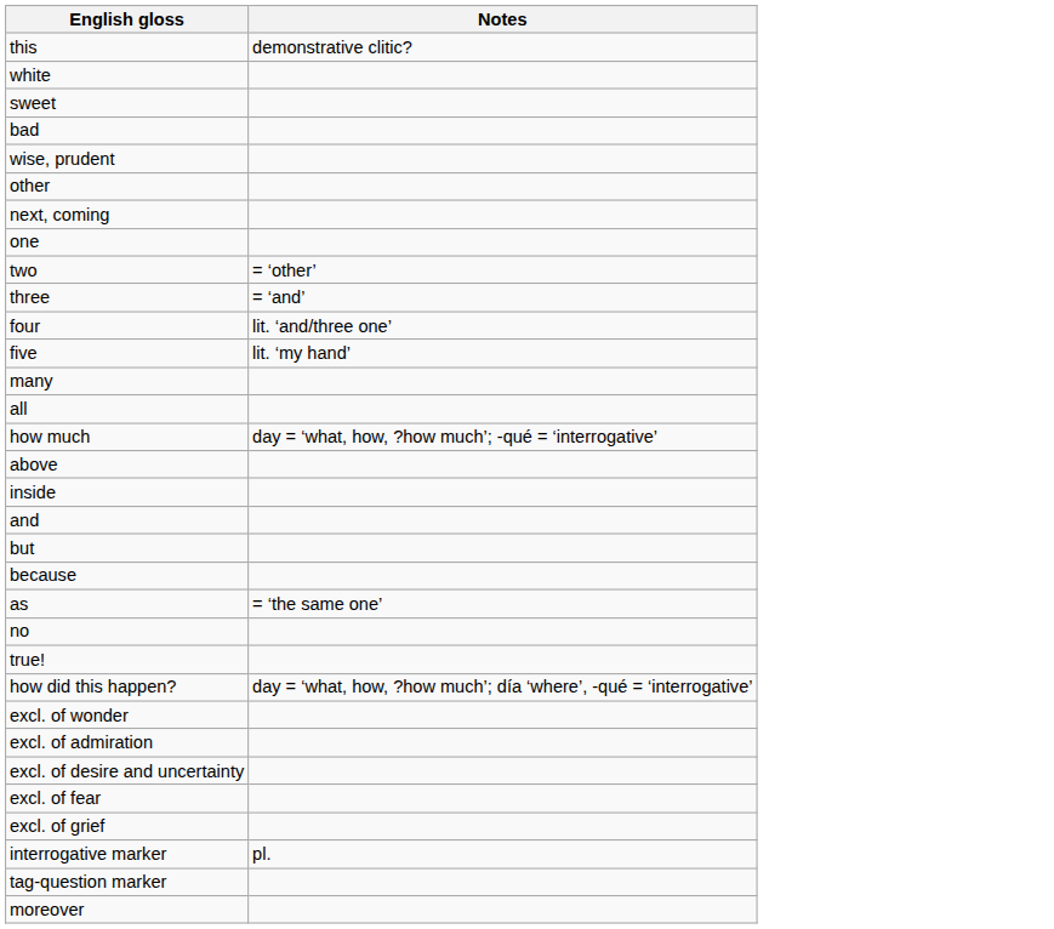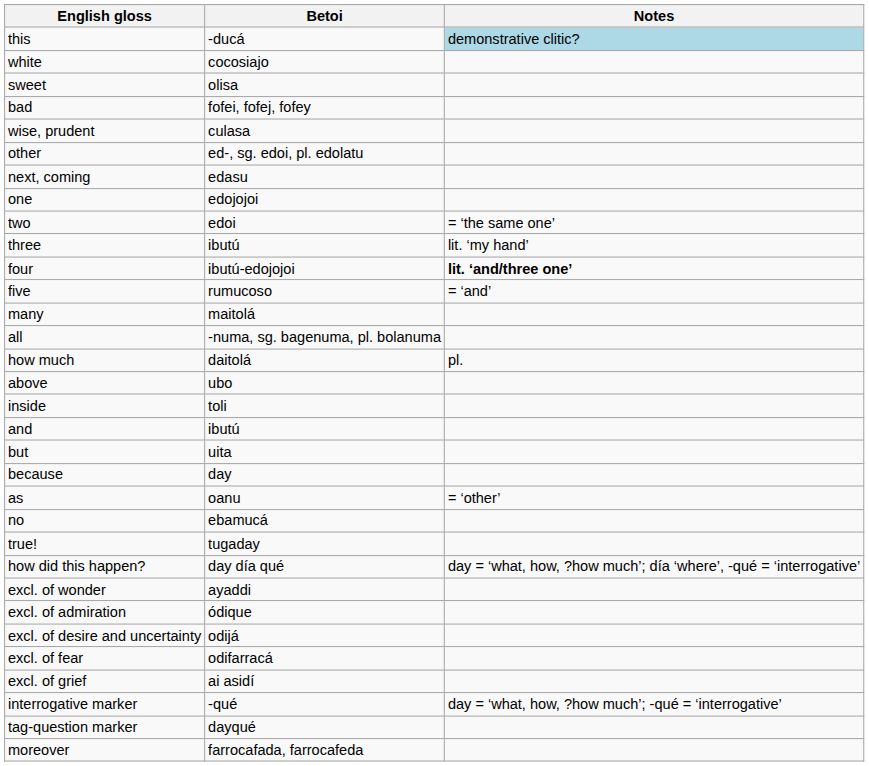 <table class="wikitable sortable" style="font-size: 85%">
 <tr>
 <th>English gloss</th>
+<th>Betoi</th>
 <th>Notes</th>
 </tr>
 <tr>
 <td>this</td>
-<td>demonstrative clitic?</td>
+<td>-ducá</td>
+<td style="background: lightblue;">demonstrative clitic?</td>
 </tr>
 <tr>
 <td>white</td>
+<td>cocosiajo</td>
 <td></td>
 </tr>
 <tr>
 <td>sweet</td>
+<td>olisa</td>
 <td></td>
 </tr>
 <tr>
 <td>bad</td>
+<td>fofei, fofej, fofey</td>
 <td></td>
 </tr>
 <tr>
 <td>wise, prudent</td>
+<td>culasa</td>
 <td></td>
 </tr>
 <tr>
 <td>other</td>
+<td>ed-, sg. edoi, pl. edolatu</td>
 <td></td>
 </tr>
 <tr>
 <td>next, coming</td>
+<td>edasu</td>
 <td></td>
 </tr>
 <tr>
 <td>one</td>
+<td>edojojoi</td>
 <td></td>
 </tr>
 <tr>
 <td>two</td>
-<td>= ‘other’</td>
+<td>edoi</td>
+<td>= ‘the same one’</td>
 </tr>
 <tr>
 <td>three</td>
+<td>ibutú</td>
+<td>lit. ‘my hand’</td>
+</tr>
+<tr>
+<td>four</td>
+<td>ibutú-edojojoi</td>
+<td><strong>lit. ‘and/three one’</strong></td>
+</tr>
+<tr>
+<td>five</td>
+<td>rumucoso</td>
 <td>= ‘and’</td>
 </tr>
 <tr>
-<td>four</td>
-<td>lit. ‘and/three one’</td>
-</tr>
-<tr>
-<td>five</td>
-<td>lit. ‘my hand’</td>
-</tr>
-<tr>
 <td>many</td>
+<td>maitolá</td>
 <td></td>
 </tr>
 <tr>
 <td>all</td>
+<td>-numa, sg. bagenuma, pl. bolanuma</td>
 <td></td>
 </tr>
 <tr>
 <td>how much</td>
-<td>day = ‘what, how, ?how much’; -qué = ‘interrogative’</td>
+<td>daitolá</td>
+<td>pl.</td>
 </tr>
 <tr>
 <td>above</td>
+<td>ubo</td>
 <td></td>
 </tr>
 <tr>
 <td>inside</td>
+<td>toli</td>
 <td></td>
 </tr>
 <tr>
 <td>and</td>
+<td>ibutú</td>
 <td></td>
 </tr>
 <tr>
 <td>but</td>
+<td>uita</td>
 <td></td>
 </tr>
 <tr>
 <td>because</td>
+<td>day</td>
 <td></td>
 </tr>
 <tr>
 <td>as</td>
-<td>= ‘the same one’</td>
+<td>oanu</td>
+<td>= ‘other’</td>
 </tr>
 <tr>
 <td>no</td>
+<td>ebamucá</td>
 <td></td>
 </tr>
 <tr>
 <td>true!</td>
+<td>tugaday</td>
 <td></td>
 </tr>
 <tr>
 <td>how did this happen?</td>
+<td>day día qué</td>
 <td>day = ‘what, how, ?how much’; día ‘where’, -qué = ‘interrogative’</td>
 </tr>
 <tr>
 <td>excl. of wonder</td>
+<td>ayaddi</td>
 <td></td>
 </tr>
 <tr>
 <td>excl. of admiration</td>
+<td>ódique</td>
 <td></td>
 </tr>
 <tr>
 <td>excl. of desire and uncertainty</td>
+<td>odijá</td>
 <td></td>
 </tr>
 <tr>
 <td>excl. of fear</td>
+<td>odifarracá</td>
 <td></td>
 </tr>
 <tr>
 <td>excl. of grief</td>
+<td>ai asidí</td>
 <td></td>
 </tr>
 <tr>
 <td>interrogative marker</td>
-<td>pl.</td>
+<td>-qué</td>
+<td>day = ‘what, how, ?how much’; -qué = ‘interrogative’</td>
 </tr>
 <tr>
 <td>tag-question marker</td>
+<td>dayqué</td>
 <td></td>
 </tr>
 <tr>
 <td>moreover</td>
+<td>farrocafada, farrocafeda</td>
 <td></td>
 </tr>
 </table>
